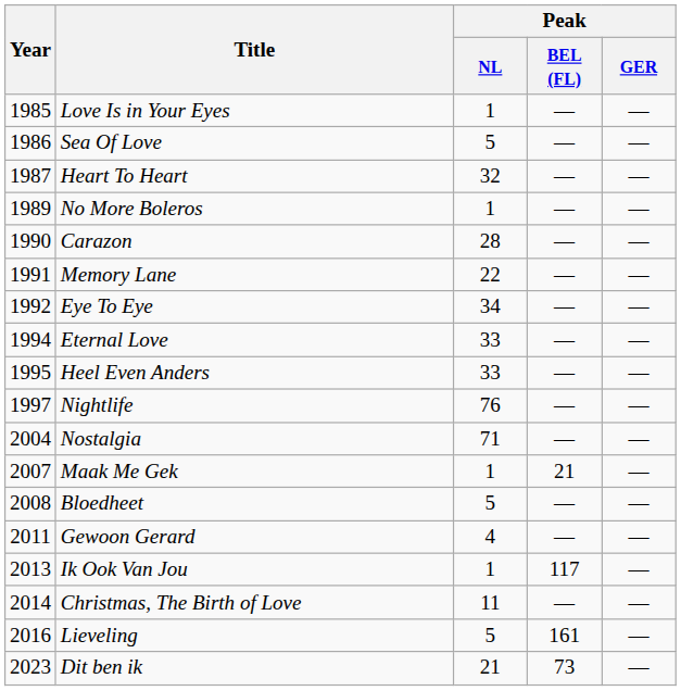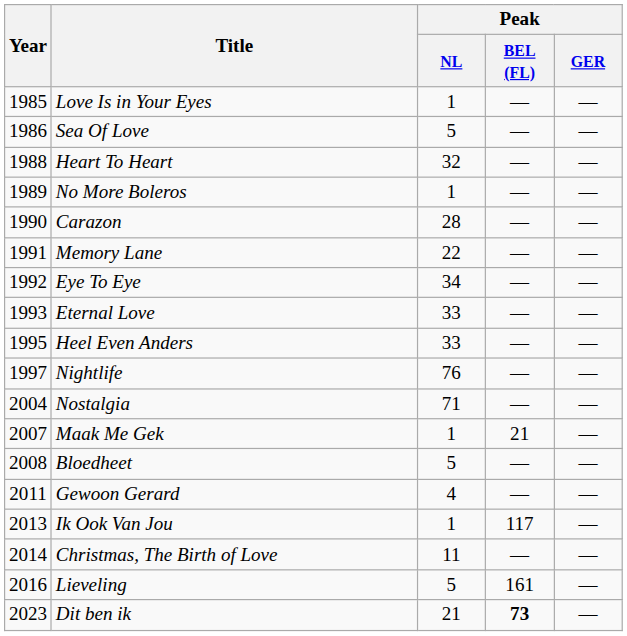 <table class="wikitable">
 <tr>
 <th align="center" rowspan="2" width="10">Year</th>
 <th align="center" rowspan="2" width="300">Title</th>
 <th align="center" colspan="5" width="50">Peak</th>
 </tr>
 <tr>
 <th width="50"><small><a href='#'>NL</a></small><br></th>
 <th width="50"><small><a href='#'>BEL (FL)</a></small><br></th>
 <th width="50"><small><a href='#'>GER</a></small></th>
 </tr>
 <tr>
 <td align="center" rowspan="1">1985</td>
 <td><em>Love Is in Your Eyes</em></td>
 <td align="center">1</td>
 <td align="center">—</td>
 <td align="center">—</td>
 </tr>
 <tr>
 <td align="center" rowspan="1">1986</td>
 <td><em>Sea Of Love</em></td>
 <td align="center">5</td>
 <td align="center">—</td>
 <td align="center">—</td>
 </tr>
 <tr>
-<td align="center" rowspan="1">1987</td>
+<td align="center" rowspan="1">1988</td>
 <td><em>Heart To Heart</em></td>
 <td align="center">32</td>
 <td align="center">—</td>
 <td align="center">—</td>
 </tr>
 <tr>
 <td align="center" rowspan="1">1989</td>
 <td><em>No More Boleros</em></td>
 <td align="center">1</td>
 <td align="center">—</td>
 <td align="center">—</td>
 </tr>
 <tr>
 <td align="center" rowspan="1">1990</td>
 <td><em>Carazon</em></td>
 <td align="center">28</td>
 <td align="center">—</td>
 <td align="center">—</td>
 </tr>
 <tr>
 <td align="center" rowspan="1">1991</td>
 <td><em>Memory Lane</em></td>
 <td align="center">22</td>
 <td align="center">—</td>
 <td align="center">—</td>
 </tr>
 <tr>
 <td align="center" rowspan="1">1992</td>
 <td><em>Eye To Eye</em></td>
 <td align="center">34</td>
 <td align="center">—</td>
 <td align="center">—</td>
 </tr>
 <tr>
-<td align="center" rowspan="1">1994</td>
+<td align="center" rowspan="1">1993</td>
 <td><em>Eternal Love</em></td>
 <td align="center">33</td>
 <td align="center">—</td>
 <td align="center">—</td>
 </tr>
 <tr>
 <td align="center" rowspan="1">1995</td>
 <td><em>Heel Even Anders</em></td>
 <td align="center">33</td>
 <td align="center">—</td>
 <td align="center">—</td>
 </tr>
 <tr>
 <td align="center" rowspan="1">1997</td>
 <td><em>Nightlife</em></td>
 <td align="center">76</td>
 <td align="center">—</td>
 <td align="center">—</td>
 </tr>
 <tr>
 <td align="center" rowspan="1">2004</td>
 <td><em>Nostalgia</em></td>
 <td align="center">71</td>
 <td align="center">—</td>
 <td align="center">—</td>
 </tr>
 <tr>
 <td align="center" rowspan="1">2007</td>
 <td><em>Maak Me Gek</em></td>
 <td align="center">1</td>
 <td align="center">21</td>
 <td align="center">—</td>
 </tr>
 <tr>
 <td align="center" rowspan="1">2008</td>
 <td><em>Bloedheet</em></td>
 <td align="center">5</td>
 <td align="center">—</td>
 <td align="center">—</td>
 </tr>
 <tr>
 <td align="center" rowspan="1">2011</td>
 <td><em>Gewoon Gerard</em></td>
 <td align="center">4</td>
 <td align="center">—</td>
 <td align="center">—</td>
 </tr>
 <tr>
 <td align="center" rowspan="1">2013</td>
 <td><em>Ik Ook Van Jou</em></td>
 <td align="center">1</td>
 <td align="center">117</td>
 <td align="center">—</td>
 </tr>
 <tr>
 <td align="center">2014</td>
 <td><em>Christmas, The Birth of Love</em></td>
 <td align="center">11</td>
 <td align="center">—</td>
 <td align="center">—</td>
 </tr>
 <tr>
 <td align="center">2016</td>
 <td><em>Lieveling</em></td>
 <td align="center">5</td>
 <td align="center">161</td>
 <td align="center">—</td>
 </tr>
 <tr>
 <td align="center">2023</td>
 <td><em>Dit ben ik</em></td>
 <td align="center">21</td>
-<td align="center">73</td>
+<td align="center"><strong>73</strong></td>
 <td align="center">—</td>
 </tr>
 </table>
